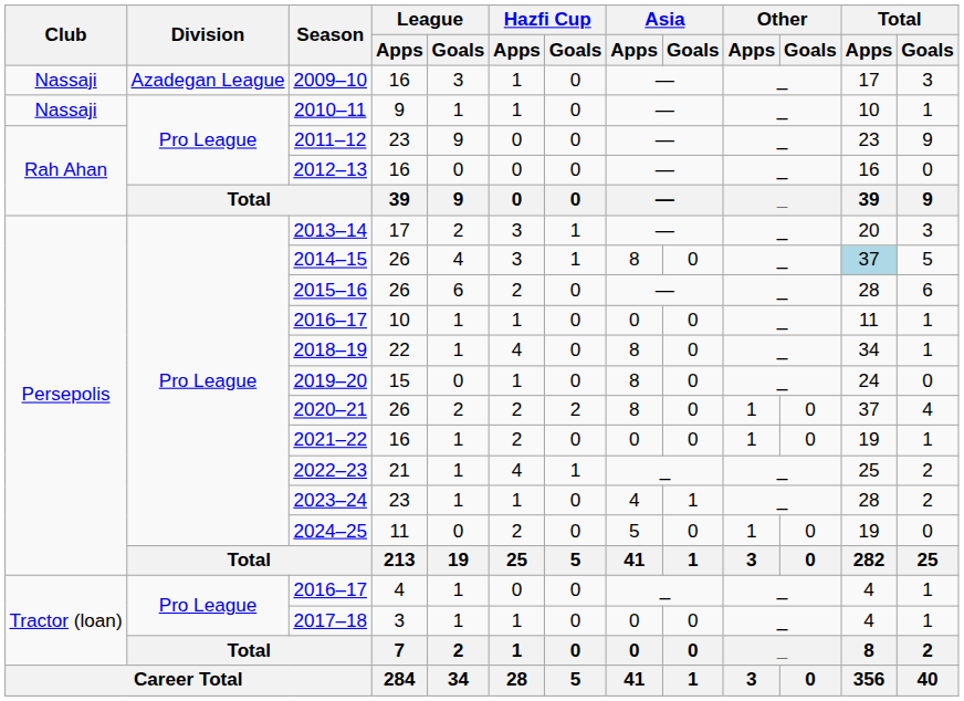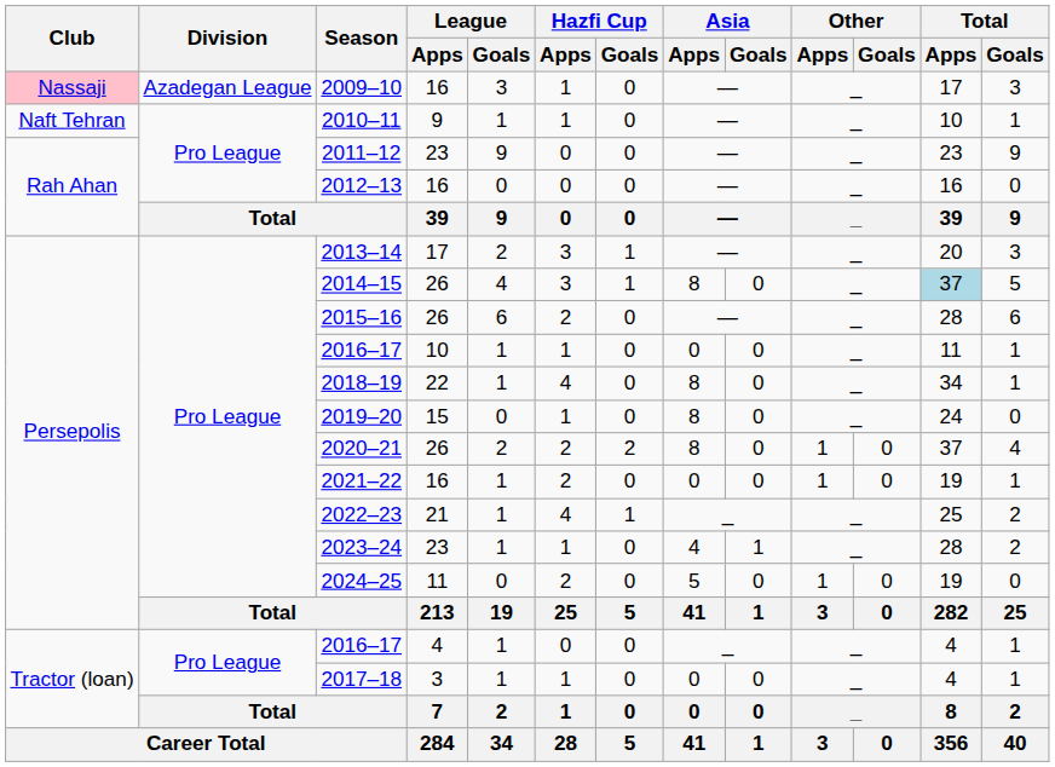 <table class="wikitable" style="text-align: center;">
 <tr>
 <th rowspan="2">Club</th>
 <th rowspan="2">Division</th>
 <th rowspan="2">Season</th>
 <th colspan="2">League</th>
 <th colspan="2"><a href='#'>Hazfi Cup</a></th>
 <th colspan="2"><a href='#'>Asia</a></th>
 <th colspan="2">Other</th>
 <th colspan="2">Total</th>
 </tr>
 <tr>
 <th>Apps</th>
 <th>Goals</th>
 <th>Apps</th>
 <th>Goals</th>
 <th>Apps</th>
 <th>Goals</th>
 <th>Apps</th>
 <th>Goals</th>
 <th>Apps</th>
 <th>Goals</th>
 </tr>
 <tr>
-<td><a href='#'>Nassaji</a></td>
+<td style="background: pink;"><a href='#'>Nassaji</a></td>
 <td><a href='#'>Azadegan League</a></td>
 <td><a href='#'>2009–10</a></td>
 <td>16</td>
 <td>3</td>
 <td>1</td>
 <td>0</td>
 <td colspan=2>—</td>
 <td colspan="2">_</td>
 <td>17</td>
 <td>3</td>
 </tr>
 <tr>
-<td><a href='#'>Nassaji</a></td>
+<td><a href='#'>Naft Tehran</a></td>
 <td rowspan="3"><a href='#'>Pro League</a></td>
 <td><a href='#'>2010–11</a></td>
 <td>9</td>
 <td>1</td>
 <td>1</td>
 <td>0</td>
 <td colspan=2>—</td>
 <td colspan="2">_</td>
 <td>10</td>
 <td>1</td>
 </tr>
 <tr>
 <td rowspan="3"><a href='#'>Rah Ahan</a></td>
 <td><a href='#'>2011–12</a></td>
 <td>23</td>
 <td>9</td>
 <td>0</td>
 <td>0</td>
 <td colspan=2>—</td>
 <td colspan="2">_</td>
 <td>23</td>
 <td>9</td>
 </tr>
 <tr>
 <td><a href='#'>2012–13</a></td>
 <td>16</td>
 <td>0</td>
 <td>0</td>
 <td>0</td>
 <td colspan=2>—</td>
 <td colspan="2">_</td>
 <td>16</td>
 <td>0</td>
 </tr>
 <tr>
 <th colspan=2>Total</th>
 <th>39</th>
 <th>9</th>
 <th>0</th>
 <th>0</th>
 <th colspan=2>—</th>
 <th colspan="2">_</th>
 <th>39</th>
 <th>9</th>
 </tr>
 <tr>
 <td rowspan="12"><a href='#'>Persepolis</a></td>
 <td rowspan="11"><a href='#'>Pro League</a></td>
 <td><a href='#'>2013–14</a></td>
 <td>17</td>
 <td>2</td>
 <td>3</td>
 <td>1</td>
 <td colspan=2>—</td>
 <td colspan="2">_</td>
 <td>20</td>
 <td>3</td>
 </tr>
 <tr>
 <td><a href='#'>2014–15</a></td>
 <td>26</td>
 <td>4</td>
 <td>3</td>
 <td>1</td>
 <td>8</td>
 <td>0</td>
 <td colspan="2">_</td>
 <td style="background: lightblue;">37</td>
 <td>5</td>
 </tr>
 <tr>
 <td><a href='#'>2015–16</a></td>
 <td>26</td>
 <td>6</td>
 <td>2</td>
 <td>0</td>
 <td colspan=2>—</td>
 <td colspan="2">_</td>
 <td>28</td>
 <td>6</td>
 </tr>
 <tr>
 <td><a href='#'>2016–17</a></td>
 <td>10</td>
 <td>1</td>
 <td>1</td>
 <td>0</td>
 <td>0</td>
 <td>0</td>
 <td colspan="2">_</td>
 <td>11</td>
 <td>1</td>
 </tr>
 <tr>
 <td><a href='#'>2018–19</a></td>
 <td>22</td>
 <td>1</td>
 <td>4</td>
 <td>0</td>
 <td>8</td>
 <td>0</td>
 <td colspan="2">_</td>
 <td>34</td>
 <td>1</td>
 </tr>
 <tr>
 <td><a href='#'>2019–20</a></td>
 <td>15</td>
 <td>0</td>
 <td>1</td>
 <td>0</td>
 <td>8</td>
 <td>0</td>
 <td colspan="2">_</td>
 <td>24</td>
 <td>0</td>
 </tr>
 <tr>
 <td><a href='#'>2020–21</a></td>
 <td>26</td>
 <td>2</td>
 <td>2</td>
 <td>2</td>
 <td>8</td>
 <td>0</td>
 <td>1</td>
 <td>0</td>
 <td>37</td>
 <td>4</td>
 </tr>
 <tr>
 <td><a href='#'>2021–22</a></td>
 <td>16</td>
 <td>1</td>
 <td>2</td>
 <td>0</td>
 <td>0</td>
 <td>0</td>
 <td>1</td>
 <td>0</td>
 <td>19</td>
 <td>1</td>
 </tr>
 <tr>
 <td><a href='#'>2022–23</a></td>
 <td>21</td>
 <td>1</td>
 <td>4</td>
 <td>1</td>
 <td colspan="2">_</td>
 <td colspan="2">_</td>
 <td>25</td>
 <td>2</td>
 </tr>
 <tr>
 <td><a href='#'>2023–24</a></td>
 <td>23</td>
 <td>1</td>
 <td>1</td>
 <td>0</td>
 <td>4</td>
 <td>1</td>
 <td colspan="2">_</td>
 <td>28</td>
 <td>2</td>
 </tr>
 <tr>
 <td><a href='#'>2024–25</a></td>
 <td>11</td>
 <td>0</td>
 <td>2</td>
 <td>0</td>
 <td>5</td>
 <td>0</td>
 <td>1</td>
 <td>0</td>
 <td>19</td>
 <td>0</td>
 </tr>
 <tr>
 <th colspan=2>Total</th>
 <th>213</th>
 <th>19</th>
 <th>25</th>
 <th>5</th>
 <th>41</th>
 <th>1</th>
 <th>3</th>
 <th>0</th>
 <th>282</th>
 <th>25</th>
 </tr>
 <tr>
 <td rowspan="3"><a href='#'>Tractor</a> (loan)</td>
 <td rowspan="2"><a href='#'>Pro League</a></td>
 <td><a href='#'>2016–17</a></td>
 <td>4</td>
 <td>1</td>
 <td>0</td>
 <td>0</td>
 <td colspan="2">_</td>
 <td colspan="2">_</td>
 <td>4</td>
 <td>1</td>
 </tr>
 <tr>
 <td><a href='#'>2017–18</a></td>
 <td>3</td>
 <td>1</td>
 <td>1</td>
 <td>0</td>
 <td>0</td>
 <td>0</td>
 <td colspan="2">_</td>
 <td>4</td>
 <td>1</td>
 </tr>
 <tr>
 <th colspan=2>Total</th>
 <th>7</th>
 <th>2</th>
 <th>1</th>
 <th>0</th>
 <th>0</th>
 <th>0</th>
 <th colspan="2">_</th>
 <th>8</th>
 <th>2</th>
 </tr>
 <tr>
 <th colspan="3">Career Total</th>
 <th>284</th>
 <th>34</th>
 <th>28</th>
 <th>5</th>
 <th>41</th>
 <th>1</th>
 <th>3</th>
 <th>0</th>
 <th>356</th>
 <th>40</th>
 </tr>
 </table>
